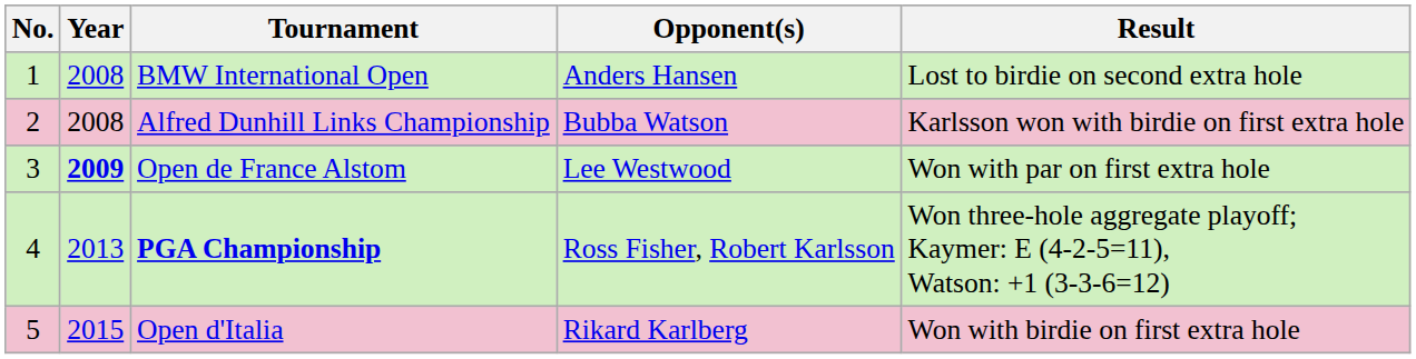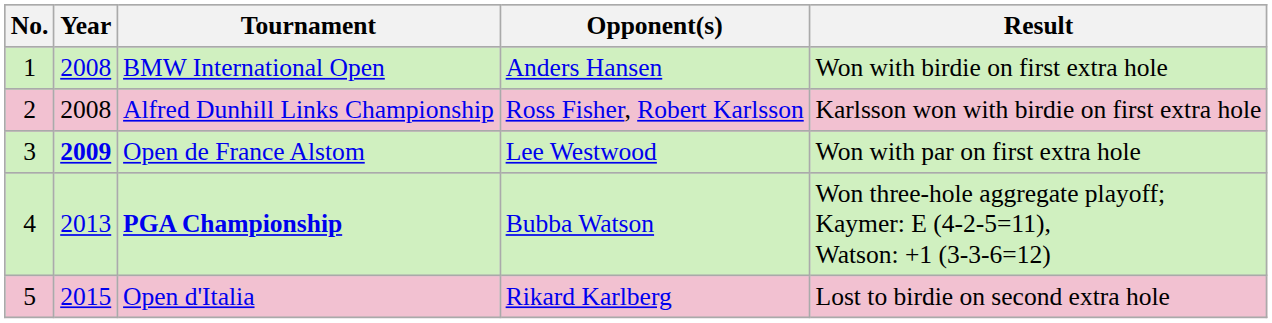 <table class="wikitable" style="font-size:95%;">
 <tr>
 <th>No.</th>
 <th>Year</th>
 <th>Tournament</th>
 <th>Opponent(s)</th>
 <th>Result</th>
 </tr>
 <tr style="background:#D0F0C0;">
 <td align=center>1</td>
 <td><a href='#'>2008</a></td>
 <td><a href='#'>BMW International Open</a></td>
 <td> <a href='#'>Anders Hansen</a></td>
-<td>Lost to birdie on second extra hole</td>
+<td>Won with birdie on first extra hole</td>
 </tr>
 <tr style="background:#F2C1D1;">
 <td align=center>2</td>
 <td>2008</td>
 <td><a href='#'>Alfred Dunhill Links Championship</a></td>
-<td> <a href='#'>Bubba Watson</a></td>
+<td> <a href='#'>Ross Fisher</a>,  <a href='#'>Robert Karlsson</a></td>
 <td>Karlsson won with birdie on first extra hole</td>
 </tr>
 <tr style="background:#D0F0C0;">
 <td align=center>3</td>
 <td><strong><a href='#'>2009</a></strong></td>
 <td><a href='#'>Open de France Alstom</a></td>
 <td> <a href='#'>Lee Westwood</a></td>
 <td>Won with par on first extra hole</td>
 </tr>
 <tr style="background:#D0F0C0;">
 <td align=center>4</td>
 <td><a href='#'>2013</a></td>
 <td><strong><a href='#'>PGA Championship</a></strong></td>
-<td> <a href='#'>Ross Fisher</a>,  <a href='#'>Robert Karlsson</a></td>
+<td> <a href='#'>Bubba Watson</a></td>
 <td>Won three-hole aggregate playoff;<br>Kaymer: E (4-2-5=11),<br>Watson: +1 (3-3-6=12)</td>
 </tr>
 <tr style="background:#F2C1D1;">
 <td align=center>5</td>
 <td><a href='#'>2015</a></td>
 <td><a href='#'>Open d'Italia</a></td>
 <td> <a href='#'>Rikard Karlberg</a></td>
-<td>Won with birdie on first extra hole</td>
+<td>Lost to birdie on second extra hole</td>
 </tr>
 </table>
